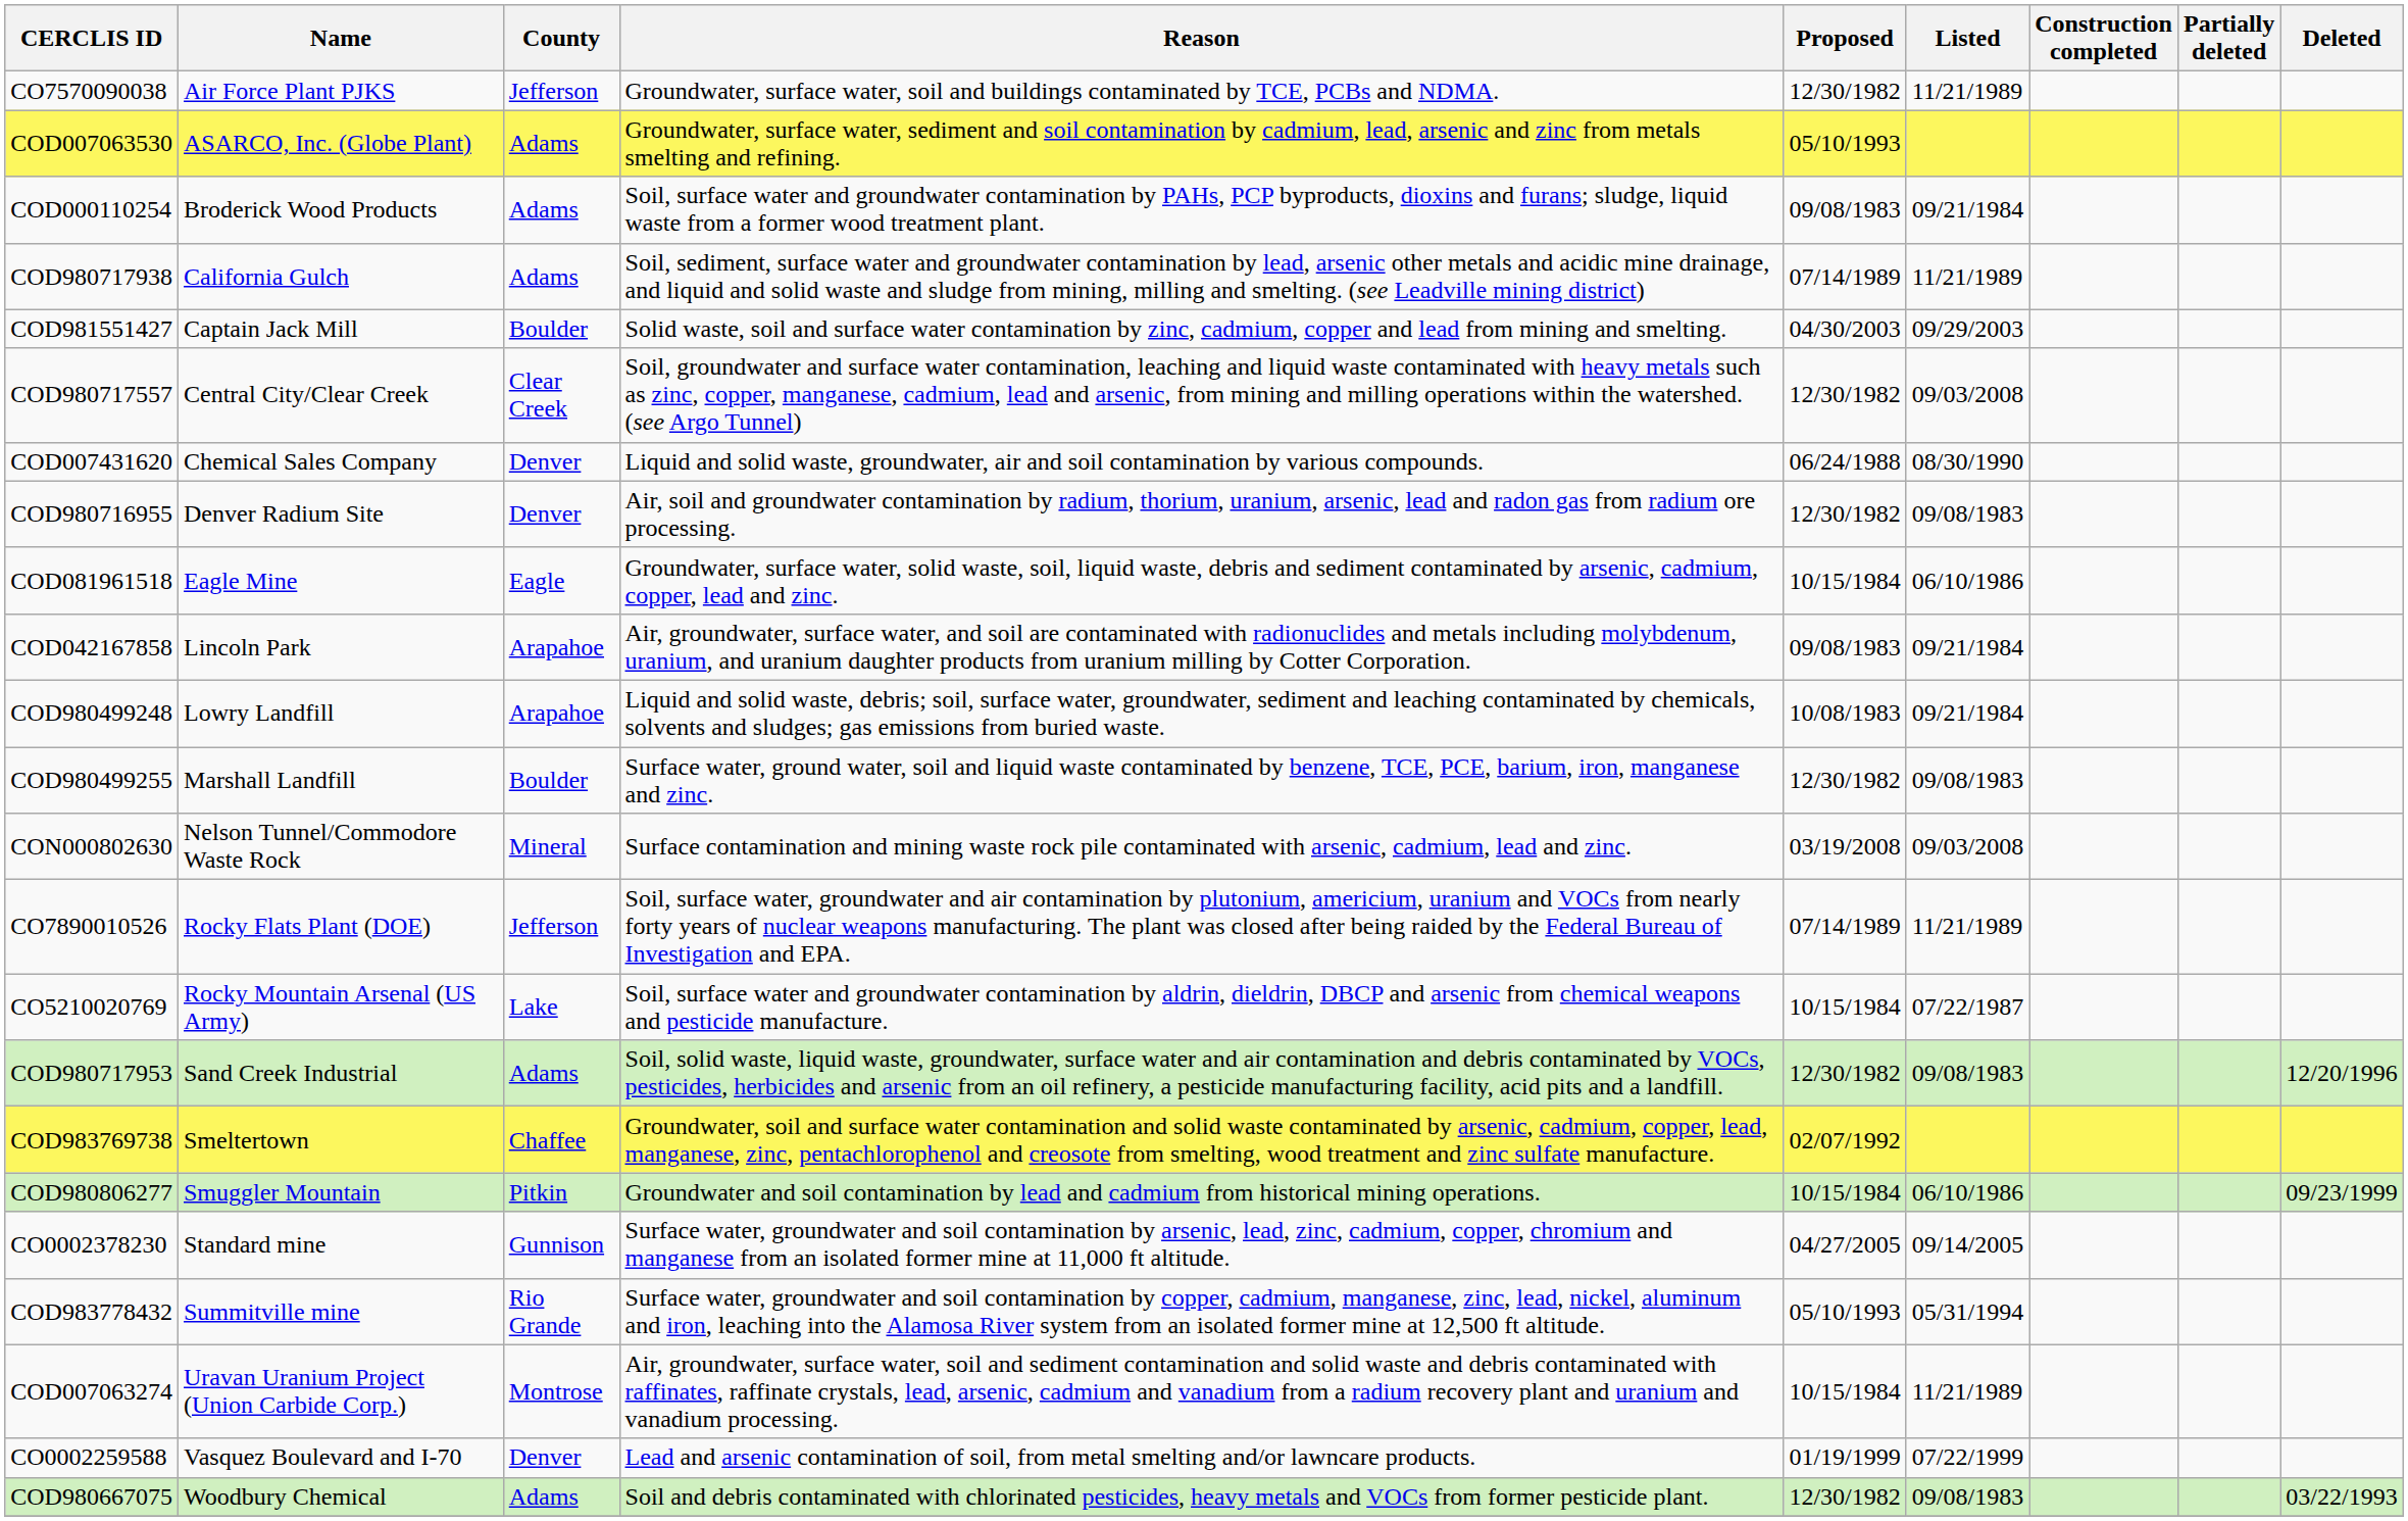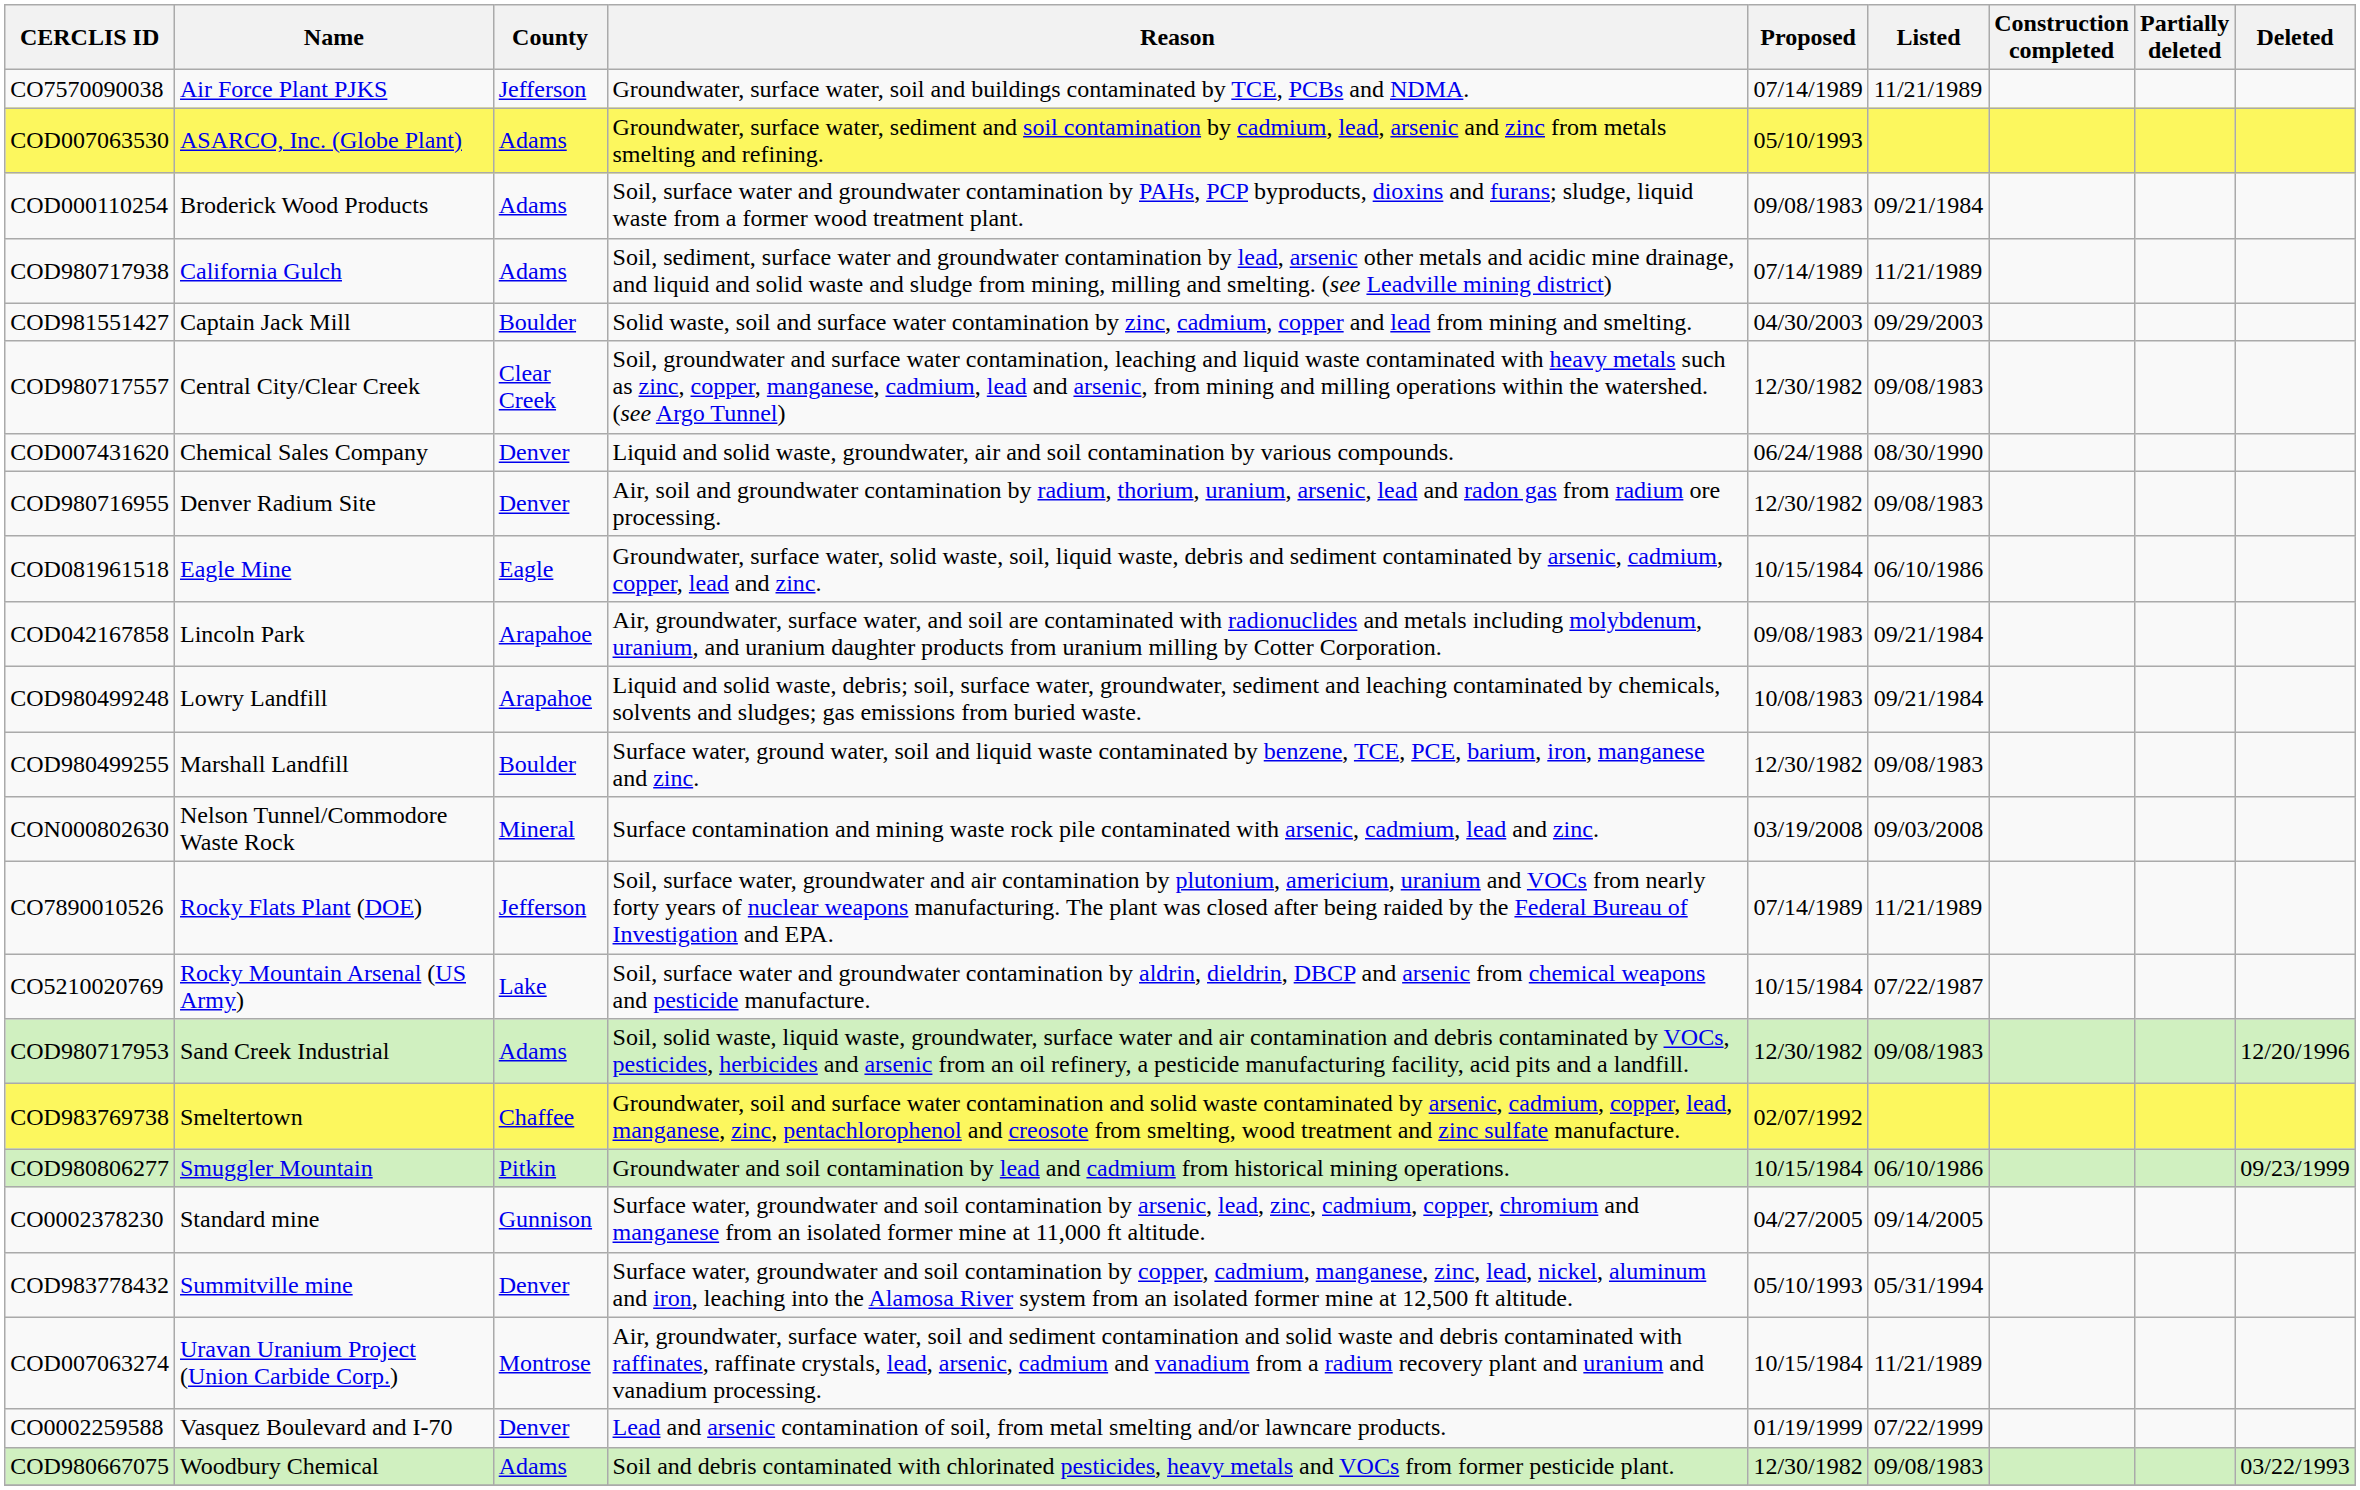 <table class="wikitable sortable">
 <tr>
 <th>CERCLIS ID</th>
 <th>Name</th>
 <th>County</th>
 <th>Reason</th>
 <th>Proposed</th>
 <th>Listed</th>
 <th>Construction<br>completed</th>
 <th>Partially<br>deleted</th>
 <th>Deleted</th>
 </tr>
 <tr>
 <td>CO7570090038</td>
 <td><a href='#'>Air Force Plant PJKS</a></td>
 <td><a href='#'>Jefferson</a></td>
 <td>Groundwater, surface water, soil and buildings contaminated by <a href='#'>TCE</a>, <a href='#'>PCBs</a> and <a href='#'>NDMA</a>.</td>
-<td>12/30/1982</td>
+<td>07/14/1989</td>
 <td>11/21/1989</td>
 <td></td>
 <td></td>
 <td></td>
 </tr>
 <tr style="background:#fcf75e">
 <td>COD007063530</td>
 <td><a href='#'>ASARCO, Inc. (Globe Plant)</a></td>
 <td><a href='#'>Adams</a></td>
 <td>Groundwater, surface water, sediment and <a href='#'>soil contamination</a> by <a href='#'>cadmium</a>, <a href='#'>lead</a>, <a href='#'>arsenic</a> and <a href='#'>zinc</a> from metals smelting and refining.</td>
 <td>05/10/1993</td>
 <td></td>
 <td></td>
 <td></td>
 <td></td>
 </tr>
 <tr>
 <td>COD000110254</td>
 <td>Broderick Wood Products</td>
 <td><a href='#'>Adams</a></td>
 <td>Soil, surface water and groundwater contamination by <a href='#'>PAHs</a>, <a href='#'>PCP</a> byproducts, <a href='#'>dioxins</a> and <a href='#'>furans</a>; sludge, liquid waste from a former wood treatment plant.</td>
 <td>09/08/1983</td>
 <td>09/21/1984</td>
 <td></td>
 <td></td>
 <td></td>
 </tr>
 <tr>
 <td>COD980717938</td>
 <td><a href='#'>California Gulch</a></td>
 <td><a href='#'>Adams</a></td>
 <td>Soil, sediment, surface water and groundwater contamination by <a href='#'>lead</a>, <a href='#'>arsenic</a> other metals and acidic mine drainage, and liquid and solid waste and sludge from mining, milling and smelting. (<em>see</em> <a href='#'>Leadville mining district</a>)</td>
 <td>07/14/1989</td>
 <td>11/21/1989</td>
 <td></td>
 <td></td>
 <td></td>
 </tr>
 <tr>
 <td>COD981551427</td>
 <td>Captain Jack Mill</td>
 <td><a href='#'>Boulder</a></td>
 <td>Solid waste, soil and surface water contamination by <a href='#'>zinc</a>, <a href='#'>cadmium</a>, <a href='#'>copper</a> and <a href='#'>lead</a> from mining and smelting.</td>
 <td>04/30/2003</td>
 <td>09/29/2003</td>
 <td></td>
 <td></td>
 <td></td>
 </tr>
 <tr>
 <td>COD980717557</td>
 <td>Central City/Clear Creek</td>
 <td><a href='#'>Clear Creek</a></td>
 <td>Soil, groundwater and surface water contamination, leaching and liquid waste contaminated with <a href='#'>heavy metals</a> such as <a href='#'>zinc</a>, <a href='#'>copper</a>, <a href='#'>manganese</a>, <a href='#'>cadmium</a>, <a href='#'>lead</a> and <a href='#'>arsenic</a>, from mining and milling operations within the watershed. (<em>see</em> <a href='#'>Argo Tunnel</a>)</td>
 <td>12/30/1982</td>
-<td>09/03/2008</td>
+<td>09/08/1983</td>
 <td></td>
 <td></td>
 <td></td>
 </tr>
 <tr>
 <td>COD007431620</td>
 <td>Chemical Sales Company</td>
 <td><a href='#'>Denver</a></td>
 <td>Liquid and solid waste, groundwater, air and soil contamination by various compounds.</td>
 <td>06/24/1988</td>
 <td>08/30/1990</td>
 <td></td>
 <td></td>
 <td></td>
 </tr>
 <tr>
 <td>COD980716955</td>
 <td>Denver Radium Site</td>
 <td><a href='#'>Denver</a></td>
 <td>Air, soil and groundwater contamination by <a href='#'>radium</a>, <a href='#'>thorium</a>, <a href='#'>uranium</a>, <a href='#'>arsenic</a>, <a href='#'>lead</a> and <a href='#'>radon gas</a> from <a href='#'>radium</a> ore processing.</td>
 <td>12/30/1982</td>
 <td>09/08/1983</td>
 <td></td>
 <td></td>
 <td></td>
 </tr>
 <tr>
 <td>COD081961518</td>
 <td><a href='#'>Eagle Mine</a></td>
 <td><a href='#'>Eagle</a></td>
 <td>Groundwater, surface water, solid waste, soil, liquid waste, debris and sediment contaminated by <a href='#'>arsenic</a>, <a href='#'>cadmium</a>, <a href='#'>copper</a>, <a href='#'>lead</a> and <a href='#'>zinc</a>.</td>
 <td>10/15/1984</td>
 <td>06/10/1986</td>
 <td></td>
 <td></td>
 <td></td>
 </tr>
 <tr>
 <td>COD042167858</td>
 <td>Lincoln Park</td>
 <td><a href='#'>Arapahoe</a></td>
 <td>Air, groundwater, surface water, and soil are contaminated with <a href='#'>radionuclides</a> and metals including <a href='#'>molybdenum</a>, <a href='#'>uranium</a>, and uranium daughter products from uranium milling by Cotter Corporation.</td>
 <td>09/08/1983</td>
 <td>09/21/1984</td>
 <td></td>
 <td></td>
 <td></td>
 </tr>
 <tr>
 <td>COD980499248</td>
 <td>Lowry Landfill</td>
 <td><a href='#'>Arapahoe</a></td>
 <td>Liquid and solid waste, debris; soil, surface water, groundwater, sediment and leaching contaminated by chemicals, solvents and sludges; gas emissions from buried waste.</td>
 <td>10/08/1983</td>
 <td>09/21/1984</td>
 <td></td>
 <td></td>
 <td></td>
 </tr>
 <tr>
 <td>COD980499255</td>
 <td>Marshall Landfill</td>
 <td><a href='#'>Boulder</a></td>
 <td>Surface water, ground water, soil and liquid waste contaminated by <a href='#'>benzene</a>, <a href='#'>TCE</a>, <a href='#'>PCE</a>, <a href='#'>barium</a>, <a href='#'>iron</a>, <a href='#'>manganese</a> and <a href='#'>zinc</a>.</td>
 <td>12/30/1982</td>
 <td>09/08/1983</td>
 <td></td>
 <td></td>
 <td></td>
 </tr>
 <tr>
 <td>CON000802630</td>
 <td>Nelson Tunnel/Commodore Waste Rock</td>
 <td><a href='#'>Mineral</a></td>
 <td>Surface contamination and mining waste rock pile contaminated with <a href='#'>arsenic</a>, <a href='#'>cadmium</a>, <a href='#'>lead</a> and <a href='#'>zinc</a>.</td>
 <td>03/19/2008</td>
 <td>09/03/2008</td>
 <td></td>
 <td></td>
 <td></td>
 </tr>
 <tr>
 <td>CO7890010526</td>
 <td><a href='#'>Rocky Flats Plant</a> (<a href='#'>DOE</a>)</td>
 <td><a href='#'>Jefferson</a></td>
 <td>Soil, surface water, groundwater and air contamination by <a href='#'>plutonium</a>, <a href='#'>americium</a>, <a href='#'>uranium</a> and <a href='#'>VOCs</a> from nearly forty years of <a href='#'>nuclear weapons</a> manufacturing.  The plant was closed after being raided by the <a href='#'>Federal Bureau of Investigation</a> and EPA.</td>
 <td>07/14/1989</td>
 <td>11/21/1989</td>
 <td></td>
 <td></td>
 <td></td>
 </tr>
 <tr>
 <td>CO5210020769</td>
 <td><a href='#'>Rocky Mountain Arsenal</a> (<a href='#'>US Army</a>)</td>
 <td><a href='#'>Lake</a></td>
 <td>Soil, surface water and groundwater contamination by <a href='#'>aldrin</a>, <a href='#'>dieldrin</a>, <a href='#'>DBCP</a> and <a href='#'>arsenic</a> from <a href='#'>chemical weapons</a> and <a href='#'>pesticide</a> manufacture.</td>
 <td>10/15/1984</td>
 <td>07/22/1987</td>
 <td></td>
 <td></td>
 <td></td>
 </tr>
 <tr style="background:#d0f0c0">
 <td>COD980717953</td>
 <td>Sand Creek Industrial</td>
 <td><a href='#'>Adams</a></td>
 <td>Soil, solid waste, liquid waste, groundwater, surface water and air contamination and debris contaminated by <a href='#'>VOCs</a>, <a href='#'>pesticides</a>, <a href='#'>herbicides</a> and <a href='#'>arsenic</a> from an oil refinery, a pesticide manufacturing facility, acid pits and a landfill.</td>
 <td>12/30/1982</td>
 <td>09/08/1983</td>
 <td></td>
 <td></td>
 <td>12/20/1996</td>
 </tr>
 <tr style="background:#fcf75e">
 <td>COD983769738</td>
 <td>Smeltertown</td>
 <td><a href='#'>Chaffee</a></td>
 <td>Groundwater, soil and surface water contamination and solid waste contaminated by <a href='#'>arsenic</a>, <a href='#'>cadmium</a>, <a href='#'>copper</a>, <a href='#'>lead</a>, <a href='#'>manganese</a>, <a href='#'>zinc</a>, <a href='#'>pentachlorophenol</a> and <a href='#'>creosote</a> from smelting, wood treatment and <a href='#'>zinc sulfate</a> manufacture.</td>
 <td>02/07/1992</td>
 <td></td>
 <td></td>
 <td></td>
 <td></td>
 </tr>
 <tr style="background:#d0f0c0">
 <td>COD980806277</td>
 <td><a href='#'>Smuggler Mountain</a></td>
 <td><a href='#'>Pitkin</a></td>
 <td>Groundwater and soil contamination by <a href='#'>lead</a> and <a href='#'>cadmium</a> from historical mining operations.</td>
 <td>10/15/1984</td>
 <td>06/10/1986</td>
 <td></td>
 <td></td>
 <td>09/23/1999</td>
 </tr>
 <tr>
 <td>CO0002378230</td>
 <td>Standard mine</td>
 <td><a href='#'>Gunnison</a></td>
 <td>Surface water, groundwater and soil contamination by <a href='#'>arsenic</a>, <a href='#'>lead</a>, <a href='#'>zinc</a>, <a href='#'>cadmium</a>, <a href='#'>copper</a>, <a href='#'>chromium</a> and <a href='#'>manganese</a> from an isolated former mine at 11,000 ft altitude.</td>
 <td>04/27/2005</td>
 <td>09/14/2005</td>
 <td></td>
 <td></td>
 <td></td>
 </tr>
 <tr>
 <td>COD983778432</td>
 <td><a href='#'>Summitville mine</a></td>
-<td><a href='#'>Rio Grande</a></td>
+<td><a href='#'>Denver</a></td>
 <td>Surface water, groundwater and soil contamination by <a href='#'>copper</a>, <a href='#'>cadmium</a>, <a href='#'>manganese</a>, <a href='#'>zinc</a>, <a href='#'>lead</a>, <a href='#'>nickel</a>, <a href='#'>aluminum</a> and <a href='#'>iron</a>, leaching into the <a href='#'>Alamosa River</a> system from an isolated former mine at 12,500 ft altitude.</td>
 <td>05/10/1993</td>
 <td>05/31/1994</td>
 <td></td>
 <td></td>
 <td></td>
 </tr>
 <tr>
 <td>COD007063274</td>
 <td><a href='#'>Uravan Uranium Project</a> (<a href='#'>Union Carbide Corp.</a>)</td>
 <td><a href='#'>Montrose</a></td>
 <td>Air, groundwater, surface water, soil and sediment contamination and solid waste and debris contaminated with <a href='#'>raffinates</a>, raffinate crystals, <a href='#'>lead</a>, <a href='#'>arsenic</a>, <a href='#'>cadmium</a> and <a href='#'>vanadium</a> from a <a href='#'>radium</a> recovery plant and <a href='#'>uranium</a> and vanadium processing.</td>
 <td>10/15/1984</td>
 <td>11/21/1989</td>
 <td></td>
 <td></td>
 <td></td>
 </tr>
 <tr>
 <td>CO0002259588</td>
 <td>Vasquez Boulevard and I-70</td>
 <td><a href='#'>Denver</a></td>
 <td><a href='#'>Lead</a> and <a href='#'>arsenic</a> contamination of soil, from metal smelting and/or lawncare products.</td>
 <td>01/19/1999</td>
 <td>07/22/1999</td>
 <td></td>
 <td></td>
 <td></td>
 </tr>
 <tr style="background:#d0f0c0">
 <td>COD980667075</td>
 <td>Woodbury Chemical</td>
 <td><a href='#'>Adams</a></td>
 <td>Soil and debris contaminated with chlorinated <a href='#'>pesticides</a>, <a href='#'>heavy metals</a> and <a href='#'>VOCs</a> from former pesticide plant.</td>
 <td>12/30/1982</td>
 <td>09/08/1983</td>
 <td></td>
 <td></td>
 <td>03/22/1993</td>
 </tr>
 <tr>
 </tr>
 </table>
